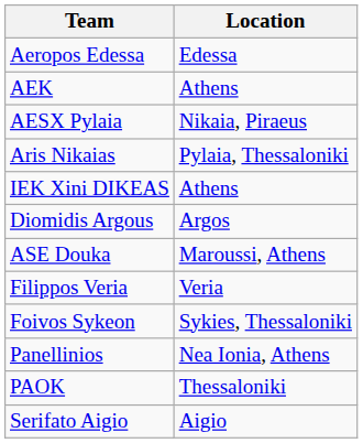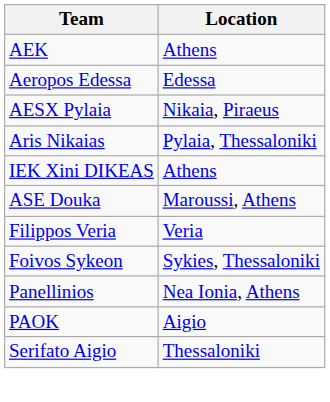 <table class="wikitable">
 <tr>
 <th>Team</th>
 <th>Location</th>
 </tr>
 <tr>
+<td align="left"><a href='#'>AEK</a></td>
+<td><a href='#'>Athens</a></td>
+</tr>
+<tr>
 <td align="left"><a href='#'>Aeropos Edessa</a></td>
 <td><a href='#'>Edessa</a></td>
-</tr>
-<tr>
-<td align="left"><a href='#'>AEK</a></td>
-<td><a href='#'>Athens</a></td>
 </tr>
 <tr>
 <td align="left"><a href='#'>AESX Pylaia</a></td>
 <td><a href='#'>Nikaia</a>, <a href='#'>Piraeus</a></td>
 </tr>
 <tr>
 <td align="left"><a href='#'>Aris Nikaias</a></td>
 <td><a href='#'>Pylaia</a>, <a href='#'>Thessaloniki</a></td>
 </tr>
 <tr>
 <td align="left"><a href='#'>IEK Xini DIKEAS</a></td>
 <td><a href='#'>Athens</a></td>
-</tr>
-<tr>
-<td align="left"><a href='#'>Diomidis Argous</a></td>
-<td><a href='#'>Argos</a></td>
 </tr>
 <tr>
 <td align="left"><a href='#'>ASE Douka</a></td>
 <td><a href='#'>Maroussi</a>, <a href='#'>Athens</a></td>
 </tr>
 <tr>
 <td align="left"><a href='#'>Filippos Veria</a></td>
 <td><a href='#'>Veria</a></td>
 </tr>
 <tr>
 <td align="left"><a href='#'>Foivos Sykeon</a></td>
 <td><a href='#'>Sykies</a>, <a href='#'>Thessaloniki</a></td>
 </tr>
 <tr>
 <td align="left"><a href='#'>Panellinios</a></td>
 <td><a href='#'>Nea Ionia</a>, <a href='#'>Athens</a></td>
 </tr>
 <tr>
 <td align="left"><a href='#'>PAOK</a></td>
-<td><a href='#'>Thessaloniki</a></td>
+<td><a href='#'>Aigio</a></td>
 </tr>
 <tr>
 <td align="left"><a href='#'>Serifato Aigio</a></td>
-<td><a href='#'>Aigio</a></td>
+<td><a href='#'>Thessaloniki</a></td>
 </tr>
 </table>
